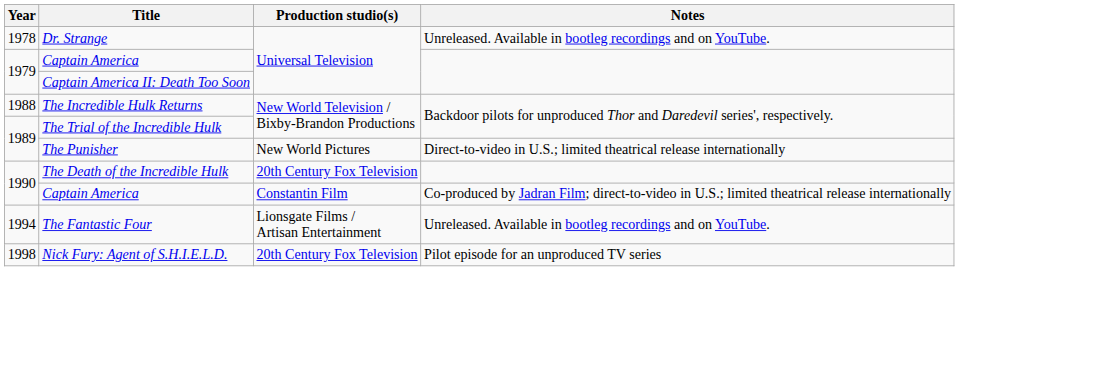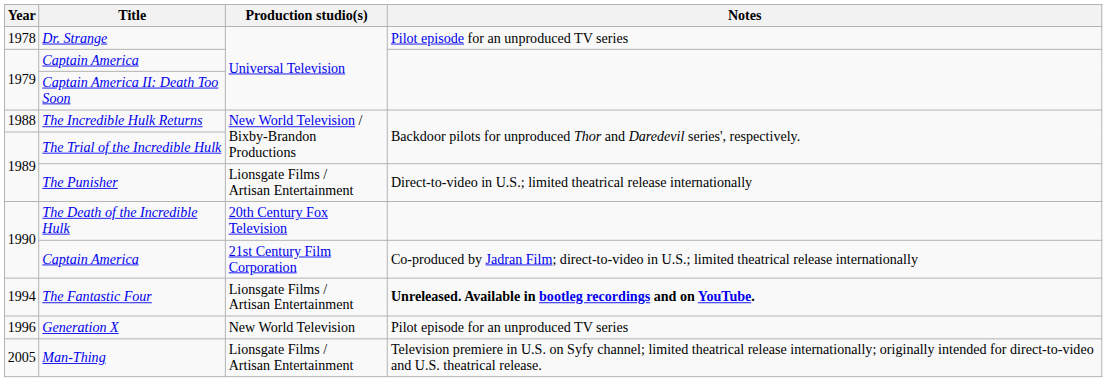 <table class="wikitable">
 <tr>
 <th>Year</th>
 <th>Title</th>
 <th>Production studio(s)</th>
 <th>Notes</th>
 </tr>
 <tr>
 <td>1978</td>
 <td><em><a href='#'>Dr. Strange</a></em></td>
 <td rowspan="3"><a href='#'>Universal Television</a></td>
-<td>Unreleased. Available in <a href='#'>bootleg recordings</a> and on <a href='#'>YouTube</a>.</td>
+<td><a href='#'>Pilot episode</a> for an unproduced TV series</td>
 </tr>
 <tr>
 <td rowspan="2">1979</td>
 <td><em><a href='#'>Captain America</a></em></td>
 <td rowspan="2"></td>
 </tr>
 <tr>
 <td><em><a href='#'>Captain America II: Death Too Soon</a></em></td>
 </tr>
 <tr>
 <td>1988</td>
 <td><em><a href='#'>The Incredible Hulk Returns</a></em></td>
 <td rowspan="2"><a href='#'>New World Television</a> /<br>Bixby-Brandon Productions</td>
 <td rowspan="2">Backdoor pilots for unproduced <em>Thor</em> and <em>Daredevil</em> series', respectively.</td>
 </tr>
 <tr>
 <td rowspan="2">1989</td>
 <td><em><a href='#'>The Trial of the Incredible Hulk</a></em></td>
 </tr>
 <tr>
 <td><em><a href='#'>The Punisher</a></em></td>
-<td>New World Pictures</td>
+<td>Lionsgate Films /<br>Artisan Entertainment</td>
 <td>Direct-to-video in U.S.; limited theatrical release internationally</td>
 </tr>
 <tr>
 <td rowspan="2">1990</td>
 <td><em><a href='#'>The Death of the Incredible Hulk</a></em></td>
 <td><a href='#'>20th Century Fox Television</a></td>
 <td></td>
 </tr>
 <tr>
 <td><em><a href='#'>Captain America</a></em></td>
-<td><a href='#'>Constantin Film</a></td>
+<td><a href='#'>21st Century Film Corporation</a></td>
 <td>Co-produced by <a href='#'>Jadran Film</a>; direct-to-video in U.S.; limited theatrical release internationally</td>
 </tr>
 <tr>
 <td>1994</td>
 <td><em><a href='#'>The Fantastic Four</a></em></td>
 <td>Lionsgate Films /<br>Artisan Entertainment</td>
-<td>Unreleased. Available in <a href='#'>bootleg recordings</a> and on <a href='#'>YouTube</a>.</td>
+<td><strong>Unreleased. Available in <a href='#'>bootleg recordings</a> and on <a href='#'>YouTube</a>.</strong></td>
 </tr>
 <tr>
-<td>1998</td>
-<td><em><a href='#'>Nick Fury: Agent of S.H.I.E.L.D.</a></em></td>
-<td><a href='#'>20th Century Fox Television</a></td>
+<td>1996</td>
+<td><em><a href='#'>Generation X</a></em></td>
+<td>New World Television</td>
 <td>Pilot episode for an unproduced TV series</td>
 </tr>
+<tr>
+<td>2005</td>
+<td><em><a href='#'>Man-Thing</a></em></td>
+<td>Lionsgate Films /<br>Artisan Entertainment</td>
+<td>Television premiere in U.S. on Syfy channel; limited theatrical release internationally; originally intended for direct-to-video and U.S. theatrical release.</td>
+</tr>
 </table>
